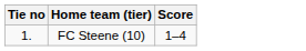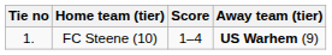 <table class="wikitable" style="text-align: center">
 <tr>
 <th>Tie no</th>
 <th>Home team (tier)</th>
 <th>Score</th>
+<th>Away team (tier)</th>
 </tr>
 <tr>
 <td>1.</td>
 <td>FC Steene (10)</td>
 <td>1–4</td>
+<td><strong>US Warhem</strong> (9)</td>
 </tr>
 </table>
